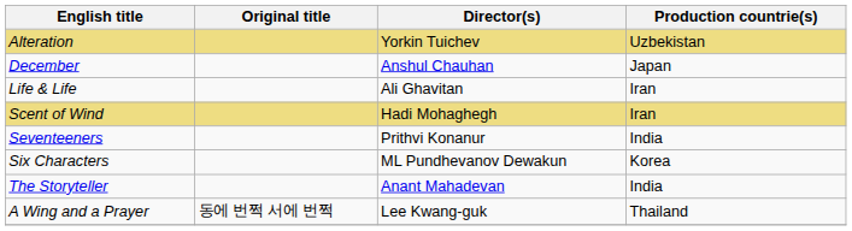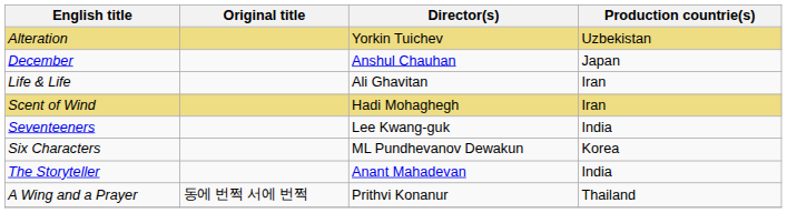 <table class="sortable wikitable" style="width:100%; margin-bottom:4px" cellpadding="5">
 <tr>
 <th scope="col">English title</th>
 <th scope="col">Original title</th>
 <th scope="col">Director(s)</th>
 <th scope="col">Production countrie(s)</th>
 </tr>
 <tr style="background:#eedd82;">
 <td><em>Alteration</em></td>
 <td></td>
 <td>Yorkin Tuichev</td>
 <td>Uzbekistan</td>
 </tr>
 <tr>
 <td><em><a href='#'>December</a></em></td>
 <td></td>
 <td><a href='#'>Anshul Chauhan</a></td>
 <td>Japan</td>
 </tr>
 <tr>
 <td><em>Life & Life</em></td>
 <td></td>
 <td>Ali Ghavitan</td>
 <td>Iran</td>
 </tr>
 <tr style="background:#eedd82;">
 <td><em>Scent of Wind</em></td>
 <td></td>
 <td>Hadi Mohaghegh</td>
 <td>Iran</td>
 </tr>
 <tr>
 <td><em><a href='#'>Seventeeners</a></em></td>
 <td></td>
-<td>Prithvi Konanur</td>
+<td>Lee Kwang-guk</td>
 <td>India</td>
 </tr>
 <tr>
 <td><em>Six Characters</em></td>
 <td></td>
 <td>ML Pundhevanov Dewakun</td>
 <td>Korea</td>
 </tr>
 <tr>
 <td><em><a href='#'>The Storyteller</a></em></td>
 <td></td>
 <td><a href='#'>Anant Mahadevan</a></td>
 <td>India</td>
 </tr>
 <tr>
 <td><em>A Wing and a Prayer</em></td>
 <td>동에 번쩍 서에 번쩍</td>
-<td>Lee Kwang-guk</td>
+<td>Prithvi Konanur</td>
 <td>Thailand</td>
 </tr>
 <tr>
 </tr>
 </table>
